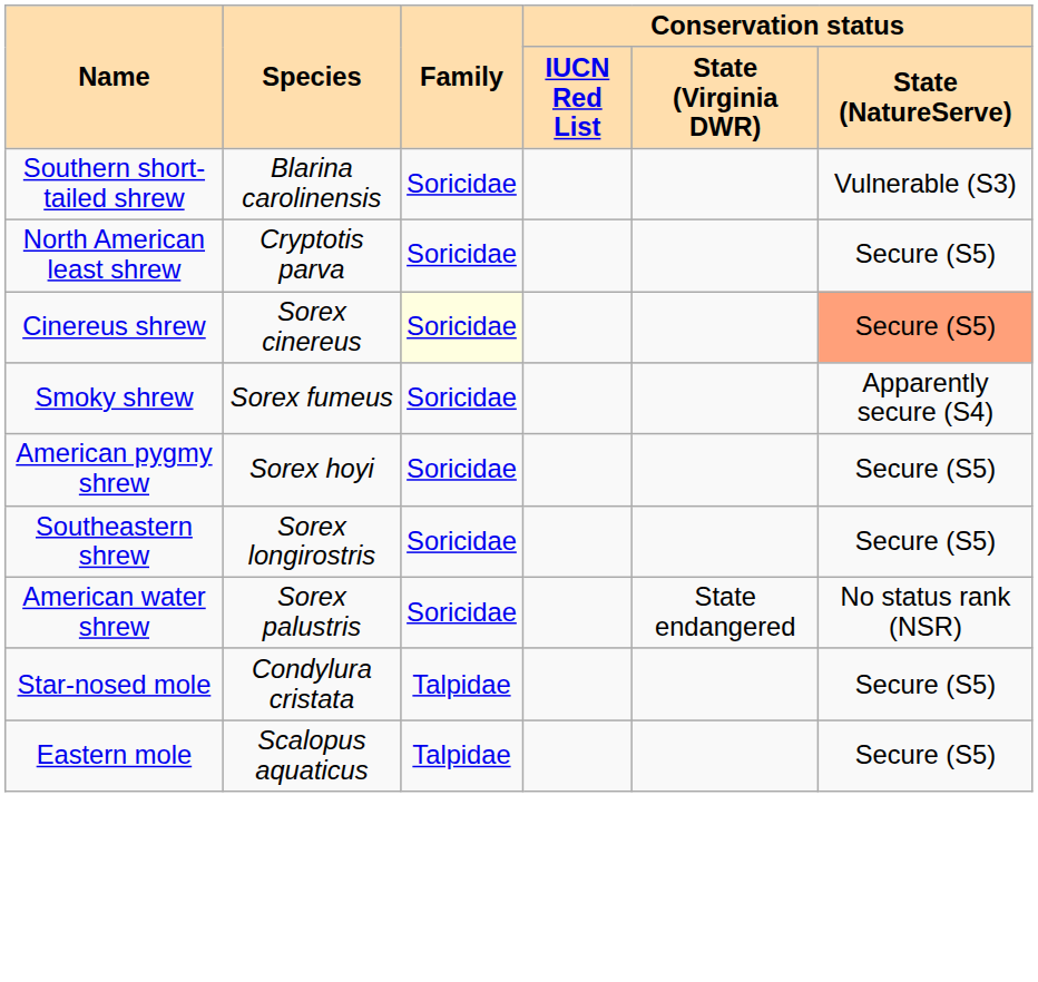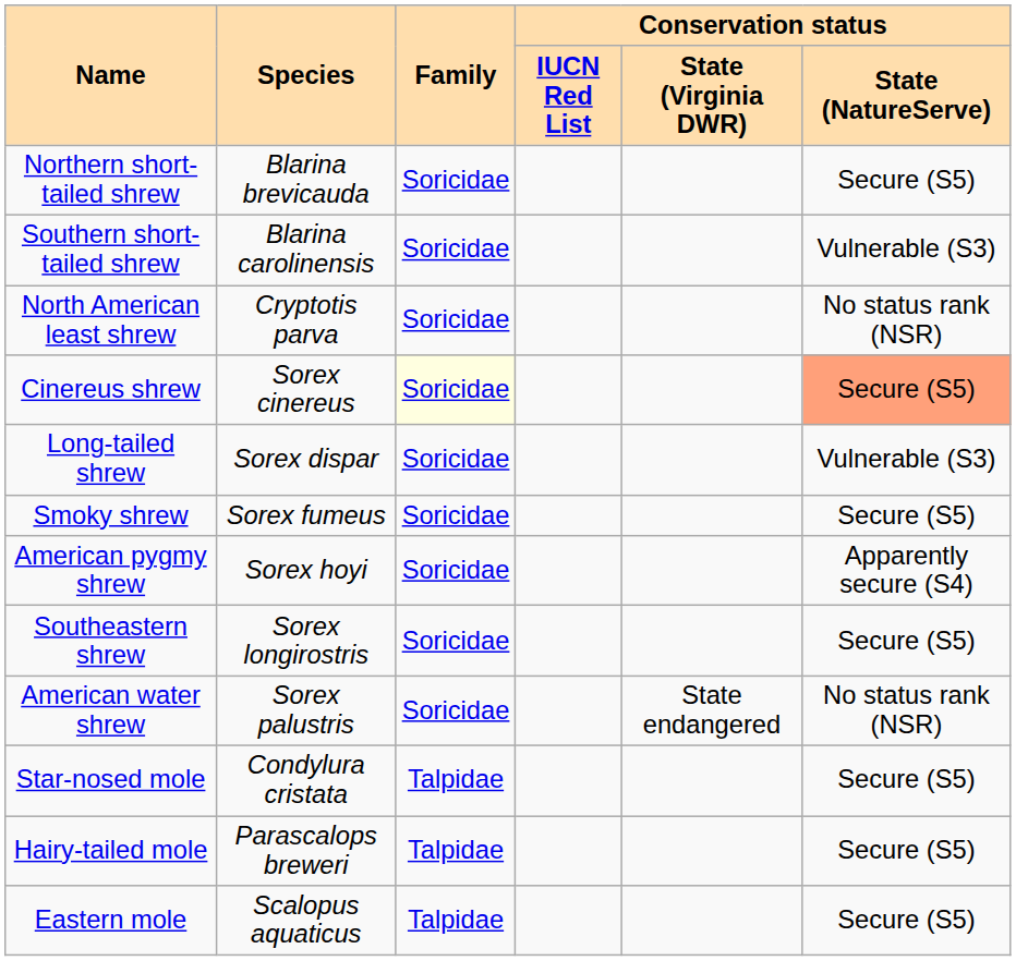 <table class="wikitable" style="margin:1em auto; text-align:center;">
 <tr>
 <th rowspan="2" style="background:navajowhite">Name</th>
 <th rowspan="2" style="background:navajowhite">Species</th>
 <th rowspan="2" style="background:navajowhite">Family</th>
 <th colspan="3" style="background:navajowhite">Conservation status</th>
 </tr>
 <tr>
 <th style="background:navajowhite"><a href='#'>IUCN Red List</a></th>
 <th style="background:navajowhite">State (Virginia DWR)</th>
 <th style="background:navajowhite">State (NatureServe)</th>
+</tr>
+<tr>
+<td><a href='#'>Northern short-tailed shrew</a></td>
+<td><em>Blarina brevicauda</em></td>
+<td><a href='#'>Soricidae</a></td>
+<td></td>
+<td></td>
+<td>Secure (S5)</td>
 </tr>
 <tr>
 <td><a href='#'>Southern short-tailed shrew</a></td>
 <td><em>Blarina carolinensis</em></td>
 <td><a href='#'>Soricidae</a></td>
 <td></td>
 <td></td>
 <td>Vulnerable (S3)</td>
 </tr>
 <tr>
 <td><a href='#'>North American least shrew</a></td>
 <td><em>Cryptotis parva</em></td>
 <td><a href='#'>Soricidae</a></td>
 <td></td>
 <td></td>
-<td>Secure (S5)</td>
+<td>No status rank (NSR)</td>
 </tr>
 <tr>
 <td><a href='#'>Cinereus shrew</a></td>
 <td><em>Sorex cinereus</em></td>
 <td style="background: lightyellow;"><a href='#'>Soricidae</a></td>
 <td></td>
 <td></td>
 <td style="background: lightsalmon;">Secure (S5)</td>
 </tr>
 <tr>
+<td><a href='#'>Long-tailed shrew</a></td>
+<td><em>Sorex dispar</em></td>
+<td><a href='#'>Soricidae</a></td>
+<td></td>
+<td></td>
+<td>Vulnerable (S3)</td>
+</tr>
+<tr>
 <td><a href='#'>Smoky shrew</a></td>
 <td><em>Sorex fumeus</em></td>
 <td><a href='#'>Soricidae</a></td>
 <td></td>
 <td></td>
-<td>Apparently secure (S4)</td>
+<td>Secure (S5)</td>
 </tr>
 <tr>
 <td><a href='#'>American pygmy shrew</a></td>
 <td><em>Sorex hoyi</em></td>
 <td><a href='#'>Soricidae</a></td>
 <td></td>
 <td></td>
-<td>Secure (S5)</td>
+<td>Apparently secure (S4)</td>
 </tr>
 <tr>
 <td><a href='#'>Southeastern shrew</a></td>
 <td><em>Sorex longirostris</em></td>
 <td><a href='#'>Soricidae</a></td>
 <td></td>
 <td></td>
 <td>Secure (S5)</td>
 </tr>
 <tr>
 <td><a href='#'>American water shrew</a></td>
 <td><em>Sorex palustris</em></td>
 <td><a href='#'>Soricidae</a></td>
 <td></td>
 <td>State endangered</td>
 <td>No status rank (NSR)</td>
 </tr>
 <tr>
 <td><a href='#'>Star-nosed mole</a></td>
 <td><em>Condylura cristata</em></td>
 <td><a href='#'>Talpidae</a></td>
 <td></td>
 <td></td>
 <td>Secure (S5)</td>
 </tr>
 <tr>
+<td><a href='#'>Hairy-tailed mole</a></td>
+<td><em>Parascalops breweri</em></td>
+<td><a href='#'>Talpidae</a></td>
+<td></td>
+<td></td>
+<td>Secure (S5)</td>
+</tr>
+<tr>
 <td><a href='#'>Eastern mole</a></td>
 <td><em>Scalopus aquaticus</em></td>
 <td><a href='#'>Talpidae</a></td>
 <td></td>
 <td></td>
 <td>Secure (S5)</td>
 </tr>
 </table>
